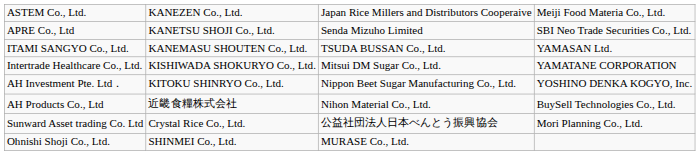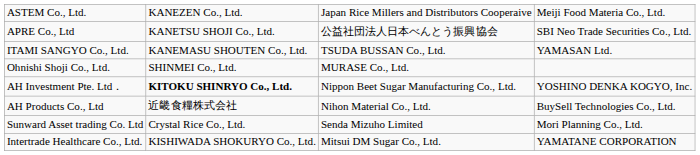 <table class="wikitable">
 <tr>
 <td>ASTEM Co., Ltd.</td>
 <td>KANEZEN Co., Ltd.</td>
 <td>Japan Rice Millers and Distributors  Cooperaive</td>
 <td>Meiji Food Materia Co., Ltd.</td>
 </tr>
 <tr>
 <td>APRE Co., Ltd</td>
 <td>KANETSU SHOJI Co., Ltd.</td>
-<td>Senda Mizuho Limited</td>
+<td>公益社団法人日本べんとう振興協会</td>
 <td>SBI Neo Trade Securities Co., Ltd.</td>
 </tr>
 <tr>
 <td>ITAMI SANGYO Co., Ltd.</td>
 <td>KANEMASU SHOUTEN Co., Ltd.</td>
 <td>TSUDA BUSSAN Co., Ltd.</td>
 <td>YAMASAN Ltd.</td>
 </tr>
 <tr>
-<td>Intertrade Healthcare Co., Ltd.</td>
-<td>KISHIWADA SHOKURYO Co., Ltd.</td>
-<td>Mitsui DM Sugar Co., Ltd.</td>
-<td>YAMATANE CORPORATION</td>
+<td>Ohnishi Shoji Co., Ltd.</td>
+<td>SHINMEI Co., Ltd.</td>
+<td>MURASE Co., Ltd.</td>
+<td></td>
 </tr>
 <tr>
 <td>AH Investment Pte. Ltd．</td>
-<td>KITOKU SHINRYO Co., Ltd.</td>
+<td><strong>KITOKU SHINRYO Co., Ltd.</strong></td>
 <td>Nippon Beet Sugar Manufacturing Co., Ltd.</td>
 <td>YOSHINO DENKA KOGYO, Inc.</td>
 </tr>
 <tr>
 <td>AH Products Co., Ltd</td>
 <td>近畿食糧株式会社</td>
 <td>Nihon Material Co., Ltd.</td>
 <td>BuySell Technologies Co., Ltd.</td>
 </tr>
 <tr>
 <td>Sunward Asset trading Co. Ltd</td>
 <td>Crystal Rice Co., Ltd.</td>
-<td>公益社団法人日本べんとう振興協会</td>
+<td>Senda Mizuho Limited</td>
 <td>Mori Planning Co., Ltd.</td>
 </tr>
 <tr>
-<td>Ohnishi Shoji Co., Ltd.</td>
-<td>SHINMEI Co., Ltd.</td>
-<td>MURASE Co., Ltd.</td>
-<td></td>
+<td>Intertrade Healthcare Co., Ltd.</td>
+<td>KISHIWADA SHOKURYO Co., Ltd.</td>
+<td>Mitsui DM Sugar Co., Ltd.</td>
+<td>YAMATANE CORPORATION</td>
 </tr>
 </table>
